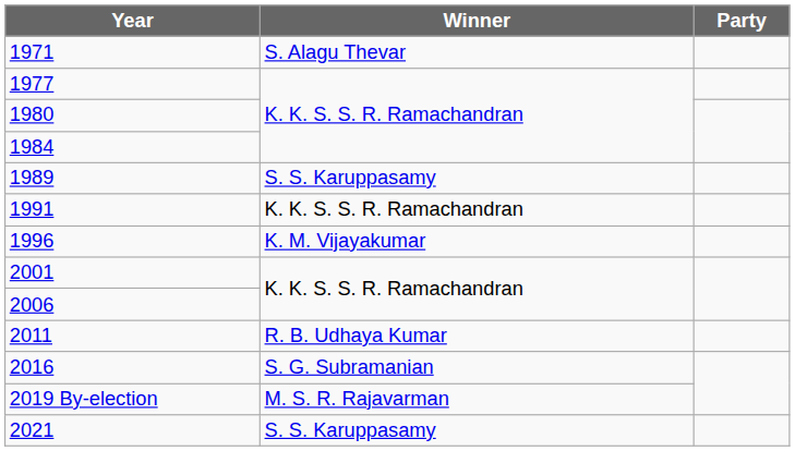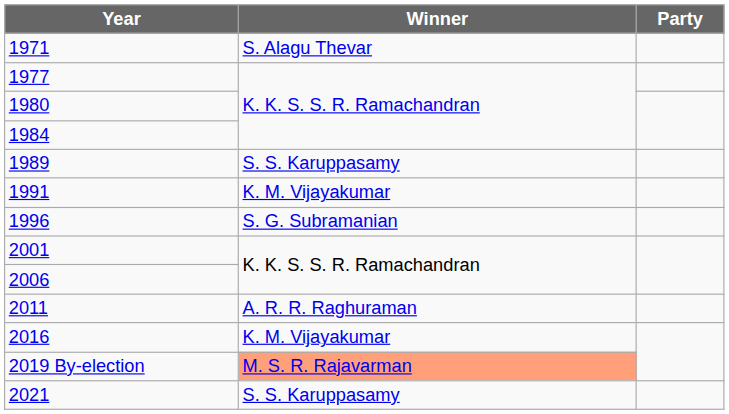 <table class="wikitable" width="50%">
 <tr>
 <th style="background-color:#666666; color:white">Year</th>
 <th style="background-color:#666666; color:white">Winner</th>
 <th style="background-color:#666666; color:white" colspan="2">Party</th>
 </tr>
 <tr>
 <td><a href='#'>1971</a></td>
 <td><a href='#'>S. Alagu Thevar</a></td>
 <td></td>
 </tr>
 <tr>
 <td><a href='#'>1977</a></td>
 <td rowspan=3><a href='#'>K. K. S. S. R. Ramachandran</a></td>
 <td></td>
 </tr>
 <tr>
 <td><a href='#'>1980</a></td>
 </tr>
 <tr>
 <td><a href='#'>1984</a></td>
 </tr>
 <tr>
 <td><a href='#'>1989</a></td>
 <td><a href='#'>S. S. Karuppasamy</a></td>
 <td></td>
 </tr>
 <tr>
 <td><a href='#'>1991</a></td>
-<td>K. K. S. S. R. Ramachandran</td>
+<td><a href='#'>K. M. Vijayakumar</a></td>
 <td></td>
 </tr>
 <tr>
 <td><a href='#'>1996</a></td>
-<td><a href='#'>K. M. Vijayakumar</a></td>
+<td><a href='#'>S. G. Subramanian</a></td>
 <td></td>
 </tr>
 <tr>
 <td><a href='#'>2001</a></td>
 <td rowspan=2>K. K. S. S. R. Ramachandran</td>
 </tr>
 <tr>
 <td><a href='#'>2006</a></td>
 </tr>
 <tr>
 <td><a href='#'>2011</a></td>
-<td><a href='#'>R. B. Udhaya Kumar</a></td>
+<td><a href='#'>A. R. R. Raghuraman</a></td>
 <td></td>
 </tr>
 <tr>
 <td><a href='#'>2016</a></td>
-<td><a href='#'>S. G. Subramanian</a></td>
+<td><a href='#'>K. M. Vijayakumar</a></td>
 </tr>
 <tr>
 <td><a href='#'>2019 By-election</a></td>
-<td><a href='#'>M. S. R. Rajavarman</a></td>
+<td style="background: lightsalmon;"><a href='#'>M. S. R. Rajavarman</a></td>
 </tr>
 <tr>
 <td><a href='#'>2021</a></td>
 <td><a href='#'>S. S. Karuppasamy</a></td>
 <td></td>
 </tr>
 </table>
